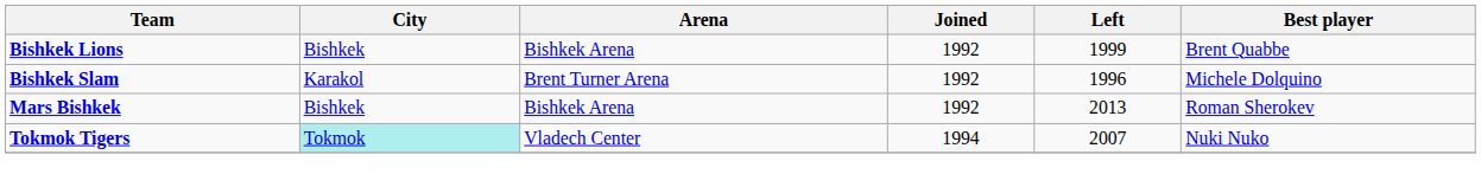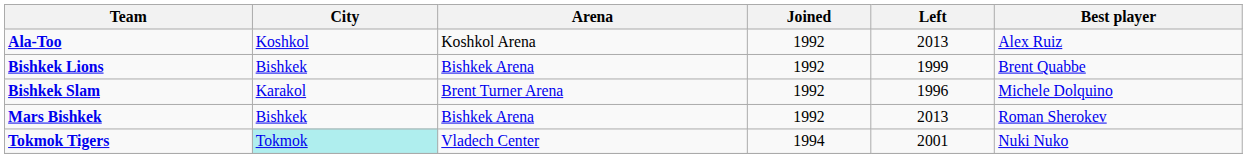 <table class="wikitable" style="width:100%; text-align:left">
 <tr>
 <th width=20%>Team</th>
 <th width=15%>City</th>
 <th width=25%>Arena</th>
 <th width=10%>Joined</th>
 <th width=10%>Left</th>
 <th width=20%>Best player</th>
+</tr>
+<tr>
+<td><strong><a href='#'>Ala-Too</a></strong></td>
+<td><a href='#'>Koshkol</a></td>
+<td>Koshkol Arena</td>
+<td align=center>1992</td>
+<td align=center>2013</td>
+<td>  <a href='#'>Alex Ruiz</a></td>
 </tr>
 <tr>
 <td><strong><a href='#'>Bishkek Lions</a></strong></td>
 <td><a href='#'>Bishkek</a></td>
 <td><a href='#'>Bishkek Arena</a></td>
 <td align=center>1992</td>
 <td align=center>1999</td>
 <td> <a href='#'>Brent Quabbe</a></td>
 </tr>
 <tr>
 <td><strong><a href='#'>Bishkek Slam</a></strong></td>
 <td><a href='#'>Karakol</a></td>
 <td><a href='#'>Brent Turner Arena</a></td>
 <td align=center>1992</td>
 <td align=center>1996</td>
 <td> <a href='#'>Michele Dolquino</a></td>
 </tr>
 <tr>
 <td><strong><a href='#'>Mars Bishkek</a></strong></td>
 <td><a href='#'>Bishkek</a></td>
 <td><a href='#'>Bishkek Arena</a></td>
 <td align=center>1992</td>
 <td align=center>2013</td>
 <td> <a href='#'>Roman Sherokev</a></td>
 </tr>
 <tr>
 <td><strong><a href='#'>Tokmok Tigers</a></strong></td>
 <td style="background: paleturquoise;"><a href='#'>Tokmok</a></td>
 <td><a href='#'>Vladech Center</a></td>
 <td align=center>1994</td>
-<td align=center>2007</td>
+<td align=center>2001</td>
 <td>  <a href='#'>Nuki Nuko</a></td>
 </tr>
 <tr>
 </tr>
 </table>
